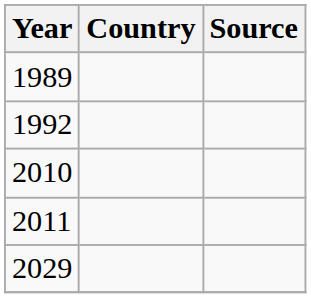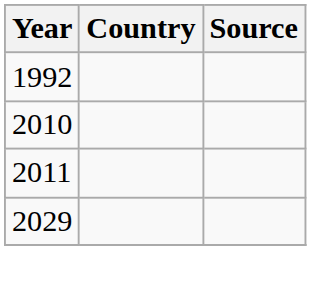 <table class="wikitable">
 <tr>
 <th>Year</th>
 <th>Country</th>
 <th>Source</th>
-</tr>
-<tr>
-<td>1989</td>
-<td></td>
-<td></td>
 </tr>
 <tr>
 <td>1992</td>
 <td></td>
 <td></td>
 </tr>
 <tr>
 <td>2010</td>
 <td></td>
 <td></td>
 </tr>
 <tr>
 <td>2011</td>
 <td></td>
 <td></td>
 </tr>
 <tr>
 <td>2029</td>
 <td></td>
 <td></td>
 </tr>
 <tr>
 </tr>
 </table>
